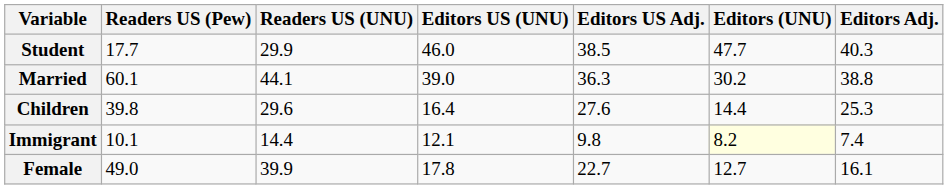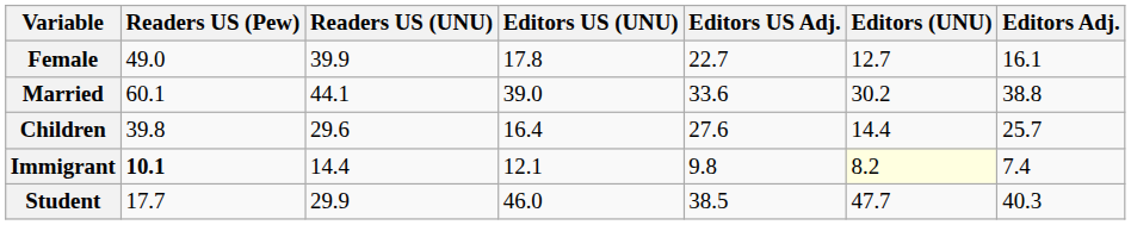 <table class="wikitable plainrowheaders" style="margin-left: auto; margin-right: auto; border: none;">
 <tr>
 <th scope="col">Variable</th>
 <th scope="col">Readers US (Pew)</th>
 <th scope="col">Readers US (UNU)</th>
 <th scope="col">Editors US (UNU)</th>
 <th scope="col">Editors US Adj.</th>
 <th scope="col">Editors (UNU)</th>
 <th scope="col">Editors Adj.</th>
 </tr>
 <tr>
-<th scope="row">Student</th>
-<td>17.7</td>
-<td>29.9</td>
-<td>46.0</td>
-<td>38.5</td>
-<td>47.7</td>
-<td>40.3</td>
+<th scope="row">Female</th>
+<td>49.0</td>
+<td>39.9</td>
+<td>17.8</td>
+<td>22.7</td>
+<td>12.7</td>
+<td>16.1</td>
 </tr>
 <tr>
 <th scope="row">Married</th>
 <td>60.1</td>
 <td>44.1</td>
 <td>39.0</td>
-<td>36.3</td>
+<td>33.6</td>
 <td>30.2</td>
 <td>38.8</td>
 </tr>
 <tr>
 <th scope="row">Children</th>
 <td>39.8</td>
 <td>29.6</td>
 <td>16.4</td>
 <td>27.6</td>
 <td>14.4</td>
-<td>25.3</td>
+<td>25.7</td>
 </tr>
 <tr>
 <th scope="row">Immigrant</th>
-<td>10.1</td>
+<td><strong>10.1</strong></td>
 <td>14.4</td>
 <td>12.1</td>
 <td>9.8</td>
 <td style="background: lightyellow;">8.2</td>
 <td>7.4</td>
 </tr>
 <tr>
-<th scope="row">Female</th>
-<td>49.0</td>
-<td>39.9</td>
-<td>17.8</td>
-<td>22.7</td>
-<td>12.7</td>
-<td>16.1</td>
+<th scope="row">Student</th>
+<td>17.7</td>
+<td>29.9</td>
+<td>46.0</td>
+<td>38.5</td>
+<td>47.7</td>
+<td>40.3</td>
 </tr>
 </table>
